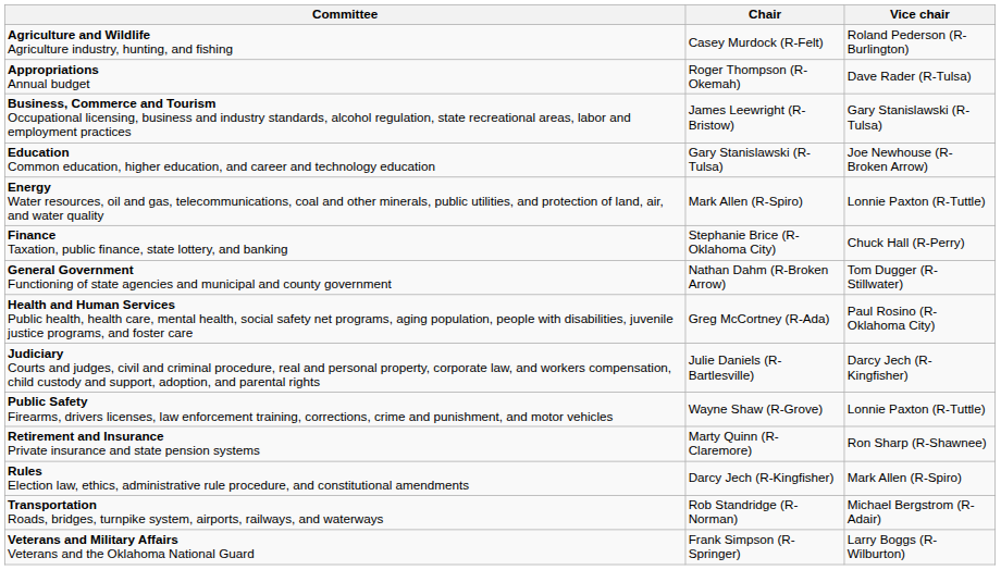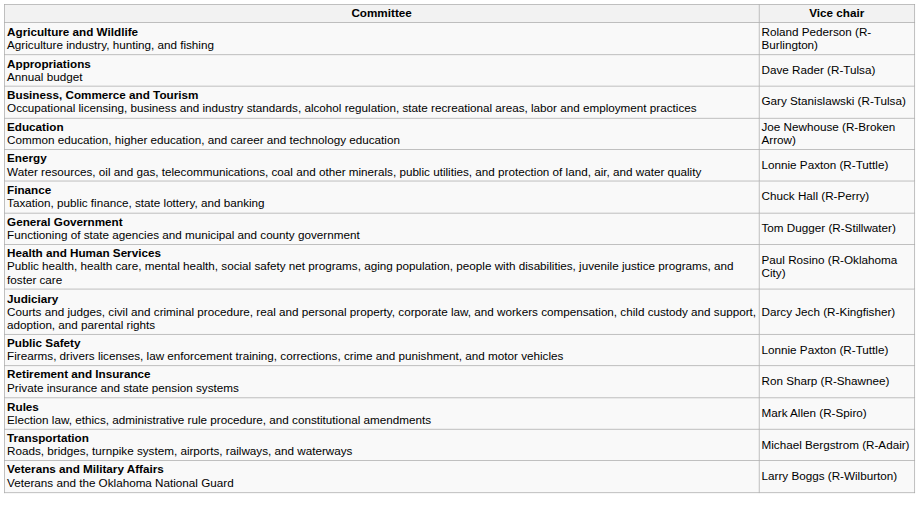 <table class="wikitable">
 <tr>
 <th>Committee</th>
-<th>Chair</th>
 <th>Vice chair</th>
 </tr>
 <tr>
 <td><strong>Agriculture and Wildlife</strong> <br> Agriculture industry, hunting, and fishing</td>
-<td>Casey Murdock (R-Felt)</td>
 <td>Roland Pederson (R-Burlington)</td>
 </tr>
 <tr>
 <td><strong>Appropriations</strong> <br>Annual budget</td>
-<td>Roger Thompson (R-Okemah)</td>
 <td>Dave Rader (R-Tulsa)</td>
 </tr>
 <tr>
 <td><strong>Business, Commerce and Tourism</strong> <br>Occupational licensing, business and industry standards, alcohol regulation, state recreational areas, labor and employment practices</td>
-<td>James Leewright (R-Bristow)</td>
 <td>Gary Stanislawski (R-Tulsa)</td>
 </tr>
 <tr>
 <td><strong>Education</strong> <br> Common education, higher education, and career and technology education</td>
-<td>Gary Stanislawski (R-Tulsa)</td>
 <td>Joe Newhouse (R-Broken Arrow)</td>
 </tr>
 <tr>
 <td><strong>Energy</strong> <br> Water resources, oil and gas, telecommunications, coal and other minerals, public utilities, and protection of land, air, and water quality</td>
-<td>Mark Allen (R-Spiro)</td>
 <td>Lonnie Paxton (R-Tuttle)</td>
 </tr>
 <tr>
 <td><strong>Finance</strong> <br> Taxation, public finance, state lottery, and banking</td>
-<td>Stephanie Brice (R-Oklahoma City)</td>
 <td>Chuck Hall (R-Perry)</td>
 </tr>
 <tr>
 <td><strong>General Government</strong> <br> Functioning of state agencies and municipal and county government</td>
-<td>Nathan Dahm (R-Broken Arrow)</td>
 <td>Tom Dugger (R-Stillwater)</td>
 </tr>
 <tr>
 <td><strong>Health and Human Services</strong> <br> Public health, health care, mental health, social safety net programs, aging population, people with disabilities, juvenile justice programs, and foster care</td>
-<td>Greg McCortney (R-Ada)</td>
 <td>Paul Rosino (R-Oklahoma City)</td>
 </tr>
 <tr>
 <td><strong>Judiciary</strong> <br> Courts and judges, civil and criminal procedure, real and personal property, corporate law, and workers compensation, child custody and support, adoption, and parental rights</td>
-<td>Julie Daniels (R-Bartlesville)</td>
 <td>Darcy Jech (R-Kingfisher)</td>
 </tr>
 <tr>
 <td><strong>Public Safety</strong> <br> Firearms, drivers licenses, law enforcement training, corrections, crime and punishment, and motor vehicles</td>
-<td>Wayne Shaw (R-Grove)</td>
 <td>Lonnie Paxton (R-Tuttle)</td>
 </tr>
 <tr>
 <td><strong>Retirement and Insurance</strong> <br> Private insurance and state pension systems</td>
-<td>Marty Quinn (R-Claremore)</td>
 <td>Ron Sharp (R-Shawnee)</td>
 </tr>
 <tr>
 <td><strong>Rules</strong> <br> Election law, ethics, administrative rule procedure, and constitutional amendments</td>
-<td>Darcy Jech (R-Kingfisher)</td>
 <td>Mark Allen (R-Spiro)</td>
 </tr>
 <tr>
 <td><strong>Transportation</strong> <br> Roads, bridges, turnpike system, airports, railways, and waterways</td>
-<td>Rob Standridge (R-Norman)</td>
 <td>Michael Bergstrom (R-Adair)</td>
 </tr>
 <tr>
 <td><strong>Veterans and Military Affairs</strong> <br> Veterans and the Oklahoma National Guard</td>
-<td>Frank Simpson (R-Springer)</td>
 <td>Larry Boggs (R-Wilburton)</td>
 </tr>
 </table>
